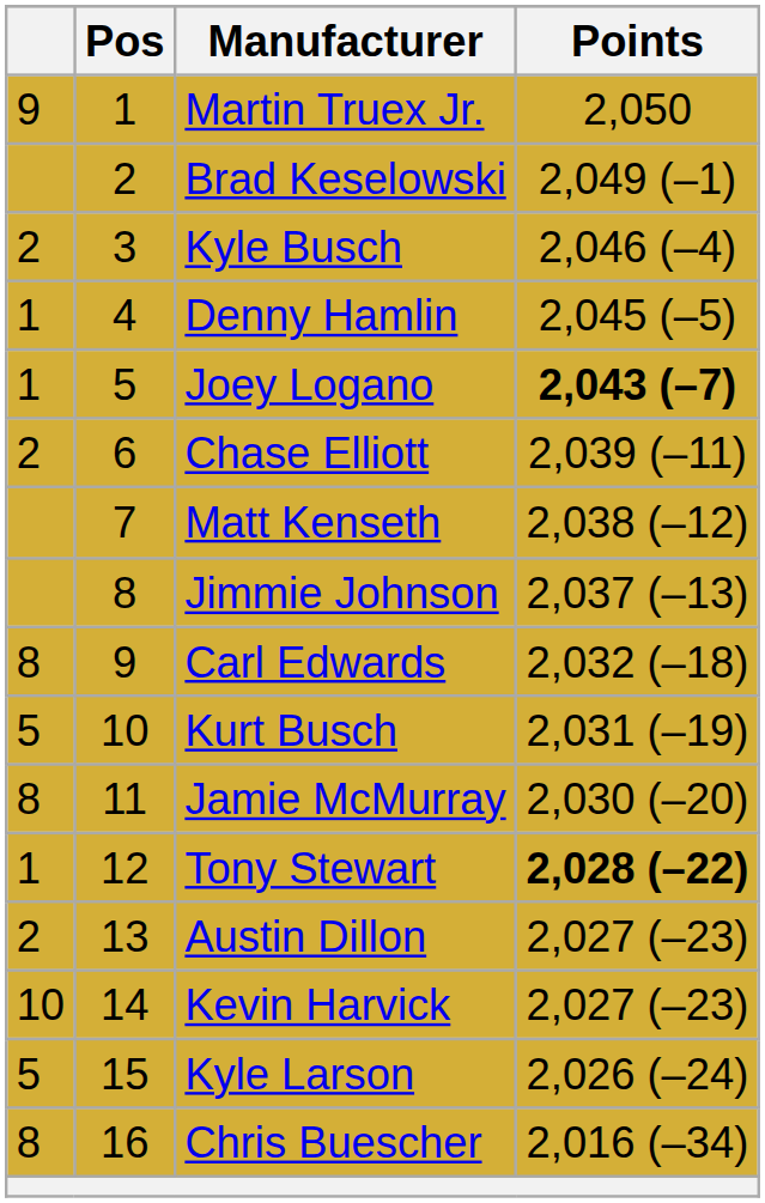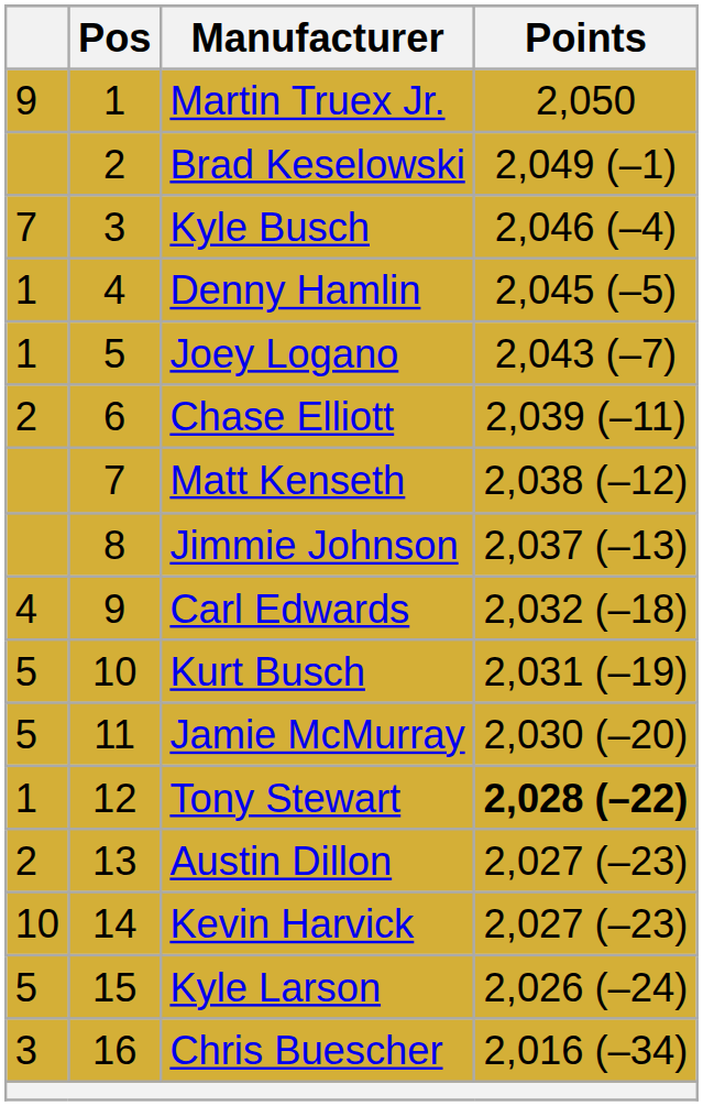 <table class="wikitable" style="font-size:95%">
 <tr>
 </tr>
 <tr>
 <th></th>
 <th>Pos</th>
 <th>Manufacturer</th>
 <th>Points</th>
 </tr>
 <tr style="background:#D4AF37;">
 <td align="left"> 9</td>
 <td style="text-align:center;">1</td>
 <td><a href='#'>Martin Truex Jr.</a></td>
 <td style="text-align:center;">2,050</td>
 </tr>
 <tr style="background:#D4AF37;">
 <td align="left"></td>
 <td style="text-align:center;">2</td>
 <td><a href='#'>Brad Keselowski</a></td>
 <td style="text-align:center;">2,049 (–1)</td>
 </tr>
 <tr style="background:#D4AF37;">
-<td align="left"> 2</td>
+<td align="left"> 7</td>
 <td style="text-align:center;">3</td>
 <td><a href='#'>Kyle Busch</a></td>
 <td style="text-align:center;">2,046 (–4)</td>
 </tr>
 <tr style="background:#D4AF37;">
 <td align="left"> 1</td>
 <td style="text-align:center;">4</td>
 <td><a href='#'>Denny Hamlin</a></td>
 <td style="text-align:center;">2,045 (–5)</td>
 </tr>
 <tr style="background:#D4AF37;">
 <td align="left"> 1</td>
 <td style="text-align:center;">5</td>
 <td><a href='#'>Joey Logano</a></td>
-<td style="text-align:center;"><strong>2,043 (–7)</strong></td>
+<td style="text-align:center;">2,043 (–7)</td>
 </tr>
 <tr style="background:#D4AF37;">
 <td align="left"> 2</td>
 <td style="text-align:center;">6</td>
 <td><a href='#'>Chase Elliott</a></td>
 <td style="text-align:center;">2,039 (–11)</td>
 </tr>
 <tr style="background:#D4AF37;">
 <td align="left"></td>
 <td style="text-align:center;">7</td>
 <td><a href='#'>Matt Kenseth</a></td>
 <td style="text-align:center;">2,038 (–12)</td>
 </tr>
 <tr style="background:#D4AF37;">
 <td align="left"></td>
 <td style="text-align:center;">8</td>
 <td><a href='#'>Jimmie Johnson</a></td>
 <td style="text-align:center;">2,037 (–13)</td>
 </tr>
 <tr style="background:#D4AF37;">
-<td align="left"> 8</td>
+<td align="left"> 4</td>
 <td style="text-align:center;">9</td>
 <td><a href='#'>Carl Edwards</a></td>
 <td style="text-align:center;">2,032 (–18)</td>
 </tr>
 <tr style="background:#D4AF37;">
 <td align="left"> 5</td>
 <td style="text-align:center;">10</td>
 <td><a href='#'>Kurt Busch</a></td>
 <td style="text-align:center;">2,031 (–19)</td>
 </tr>
 <tr style="background:#D4AF37;">
-<td align="left"> 8</td>
+<td align="left"> 5</td>
 <td style="text-align:center;">11</td>
 <td><a href='#'>Jamie McMurray</a></td>
 <td style="text-align:center;">2,030 (–20)</td>
 </tr>
 <tr style="background:#D4AF37;">
 <td align="left"> 1</td>
 <td style="text-align:center;">12</td>
 <td><a href='#'>Tony Stewart</a></td>
 <td style="text-align:center;"><strong>2,028 (–22)</strong></td>
 </tr>
 <tr style="background:#D4AF37;">
 <td align="left"> 2</td>
 <td style="text-align:center;">13</td>
 <td><a href='#'>Austin Dillon</a></td>
 <td style="text-align:center;">2,027 (–23)</td>
 </tr>
 <tr style="background:#D4AF37;">
 <td align="left"> 10</td>
 <td style="text-align:center;">14</td>
 <td><a href='#'>Kevin Harvick</a></td>
 <td style="text-align:center;">2,027 (–23)</td>
 </tr>
 <tr style="background:#D4AF37;">
 <td align="left"> 5</td>
 <td style="text-align:center;">15</td>
 <td><a href='#'>Kyle Larson</a></td>
 <td style="text-align:center;">2,026 (–24)</td>
 </tr>
 <tr style="background:#D4AF37;">
-<td align="left"> 8</td>
+<td align="left"> 3</td>
 <td style="text-align:center;">16</td>
 <td><a href='#'>Chris Buescher</a></td>
 <td style="text-align:center;">2,016 (–34)</td>
 </tr>
 <tr class="sortbottom">
 <th colspan="9"></th>
 </tr>
 </table>
